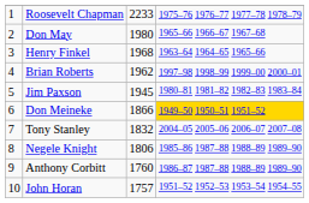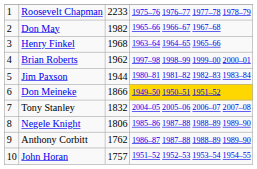 <table class="wikitable">
 <tr>
 </tr>
 <tr>
 <td>1</td>
 <td><a href='#'>Roosevelt Chapman</a></td>
 <td>2233</td>
 <td style="font-size:80%;"><a href='#'>1975–76</a> <a href='#'>1976–77</a> <a href='#'>1977–78</a> <a href='#'>1978–79</a></td>
 </tr>
 <tr>
 <td>2</td>
 <td><a href='#'>Don May</a></td>
-<td>1980</td>
+<td>1982</td>
 <td style="font-size:80%;"><a href='#'>1965–66</a> <a href='#'>1966–67</a> <a href='#'>1967–68</a></td>
 </tr>
 <tr>
 <td>3</td>
 <td><a href='#'>Henry Finkel</a></td>
 <td>1968</td>
 <td style="font-size:80%;"><a href='#'>1963–64</a> <a href='#'>1964–65</a> <a href='#'>1965–66</a></td>
 </tr>
 <tr>
 <td>4</td>
 <td><a href='#'>Brian Roberts</a></td>
 <td>1962</td>
 <td style="font-size:80%;"><a href='#'>1997–98</a> <a href='#'>1998–99</a> <a href='#'>1999–00</a> <a href='#'>2000–01</a></td>
 </tr>
 <tr>
 <td>5</td>
 <td><a href='#'>Jim Paxson</a></td>
-<td>1945</td>
+<td>1944</td>
 <td style="font-size:80%;"><a href='#'>1980–81</a> <a href='#'>1981–82</a> <a href='#'>1982–83</a> <a href='#'>1983–84</a></td>
 </tr>
 <tr>
 <td>6</td>
 <td><a href='#'>Don Meineke</a></td>
 <td>1866</td>
 <td style="background: gold; font-size:80%;"><a href='#'>1949–50</a> <a href='#'>1950–51</a> <a href='#'>1951–52</a></td>
 </tr>
 <tr>
 <td>7</td>
 <td>Tony Stanley</td>
 <td>1832</td>
 <td style="font-size:80%;"><a href='#'>2004–05</a> <a href='#'>2005–06</a> <a href='#'>2006–07</a> <a href='#'>2007–08</a></td>
 </tr>
 <tr>
 <td>8</td>
 <td><a href='#'>Negele Knight</a></td>
 <td>1806</td>
 <td style="font-size:80%;"><a href='#'>1985–86</a> <a href='#'>1987–88</a> <a href='#'>1988–89</a> <a href='#'>1989–90</a></td>
 </tr>
 <tr>
 <td>9</td>
 <td>Anthony Corbitt</td>
-<td>1760</td>
+<td>1762</td>
 <td style="font-size:80%;"><a href='#'>1986–87</a> <a href='#'>1987–88</a> <a href='#'>1988–89</a> <a href='#'>1989–90</a></td>
 </tr>
 <tr>
 <td>10</td>
 <td><a href='#'>John Horan</a></td>
 <td>1757</td>
 <td style="font-size:80%;"><a href='#'>1951–52</a> <a href='#'>1952–53</a> <a href='#'>1953–54</a> <a href='#'>1954–55</a></td>
 </tr>
 </table>
